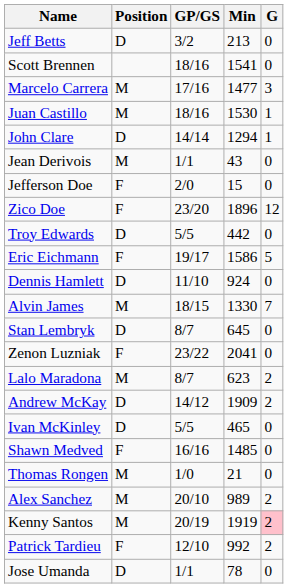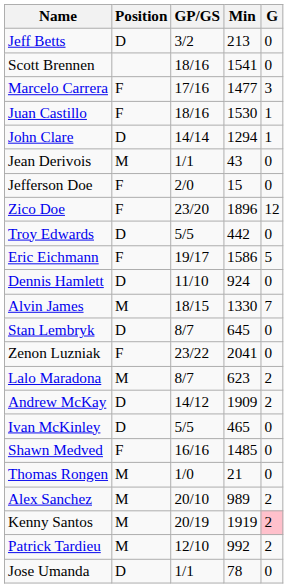 <table class="wikitable">
 <tr>
 <th>Name</th>
 <th>Position</th>
 <th>GP/GS</th>
 <th>Min</th>
 <th>G</th>
 </tr>
 <tr>
 <td><a href='#'>Jeff Betts</a></td>
 <td>D</td>
 <td>3/2</td>
 <td>213</td>
 <td>0</td>
 </tr>
 <tr>
 <td>Scott Brennen</td>
 <td></td>
 <td>18/16</td>
 <td>1541</td>
 <td>0</td>
 </tr>
 <tr>
 <td><a href='#'>Marcelo Carrera</a></td>
-<td>M</td>
+<td>F</td>
 <td>17/16</td>
 <td>1477</td>
 <td>3</td>
 </tr>
 <tr>
 <td><a href='#'>Juan Castillo</a></td>
-<td>M</td>
+<td>F</td>
 <td>18/16</td>
 <td>1530</td>
 <td>1</td>
 </tr>
 <tr>
 <td><a href='#'>John Clare</a></td>
 <td>D</td>
 <td>14/14</td>
 <td>1294</td>
 <td>1</td>
 </tr>
 <tr>
 <td>Jean Derivois</td>
 <td>M</td>
 <td>1/1</td>
 <td>43</td>
 <td>0</td>
 </tr>
 <tr>
 <td>Jefferson Doe</td>
 <td>F</td>
 <td>2/0</td>
 <td>15</td>
 <td>0</td>
 </tr>
 <tr>
 <td><a href='#'>Zico Doe</a></td>
 <td>F</td>
 <td>23/20</td>
 <td>1896</td>
 <td>12</td>
 </tr>
 <tr>
 <td><a href='#'>Troy Edwards</a></td>
 <td>D</td>
 <td>5/5</td>
 <td>442</td>
 <td>0</td>
 </tr>
 <tr>
 <td><a href='#'>Eric Eichmann</a></td>
 <td>F</td>
 <td>19/17</td>
 <td>1586</td>
 <td>5</td>
 </tr>
 <tr>
 <td><a href='#'>Dennis Hamlett</a></td>
 <td>D</td>
 <td>11/10</td>
 <td>924</td>
 <td>0</td>
 </tr>
 <tr>
 <td><a href='#'>Alvin James</a></td>
 <td>M</td>
 <td>18/15</td>
 <td>1330</td>
 <td>7</td>
 </tr>
 <tr>
 <td><a href='#'>Stan Lembryk</a></td>
 <td>D</td>
 <td>8/7</td>
 <td>645</td>
 <td>0</td>
 </tr>
 <tr>
 <td>Zenon Luzniak</td>
 <td>F</td>
 <td>23/22</td>
 <td>2041</td>
 <td>0</td>
 </tr>
 <tr>
 <td><a href='#'>Lalo Maradona</a></td>
 <td>M</td>
 <td>8/7</td>
 <td>623</td>
 <td>2</td>
 </tr>
 <tr>
 <td><a href='#'>Andrew McKay</a></td>
 <td>D</td>
 <td>14/12</td>
 <td>1909</td>
 <td>2</td>
 </tr>
 <tr>
 <td><a href='#'>Ivan McKinley</a></td>
 <td>D</td>
 <td>5/5</td>
 <td>465</td>
 <td>0</td>
 </tr>
 <tr>
 <td><a href='#'>Shawn Medved</a></td>
 <td>F</td>
 <td>16/16</td>
 <td>1485</td>
 <td>0</td>
 </tr>
 <tr>
 <td><a href='#'>Thomas Rongen</a></td>
 <td>M</td>
 <td>1/0</td>
 <td>21</td>
 <td>0</td>
 </tr>
 <tr>
 <td><a href='#'>Alex Sanchez</a></td>
 <td>M</td>
 <td>20/10</td>
 <td>989</td>
 <td>2</td>
 </tr>
 <tr>
 <td>Kenny Santos</td>
 <td>M</td>
 <td>20/19</td>
 <td>1919</td>
 <td style="background: pink;">2</td>
 </tr>
 <tr>
 <td><a href='#'>Patrick Tardieu</a></td>
-<td>F</td>
+<td>M</td>
 <td>12/10</td>
 <td>992</td>
 <td>2</td>
 </tr>
 <tr>
 <td>Jose Umanda</td>
 <td>D</td>
 <td>1/1</td>
 <td>78</td>
 <td>0</td>
 </tr>
 </table>
